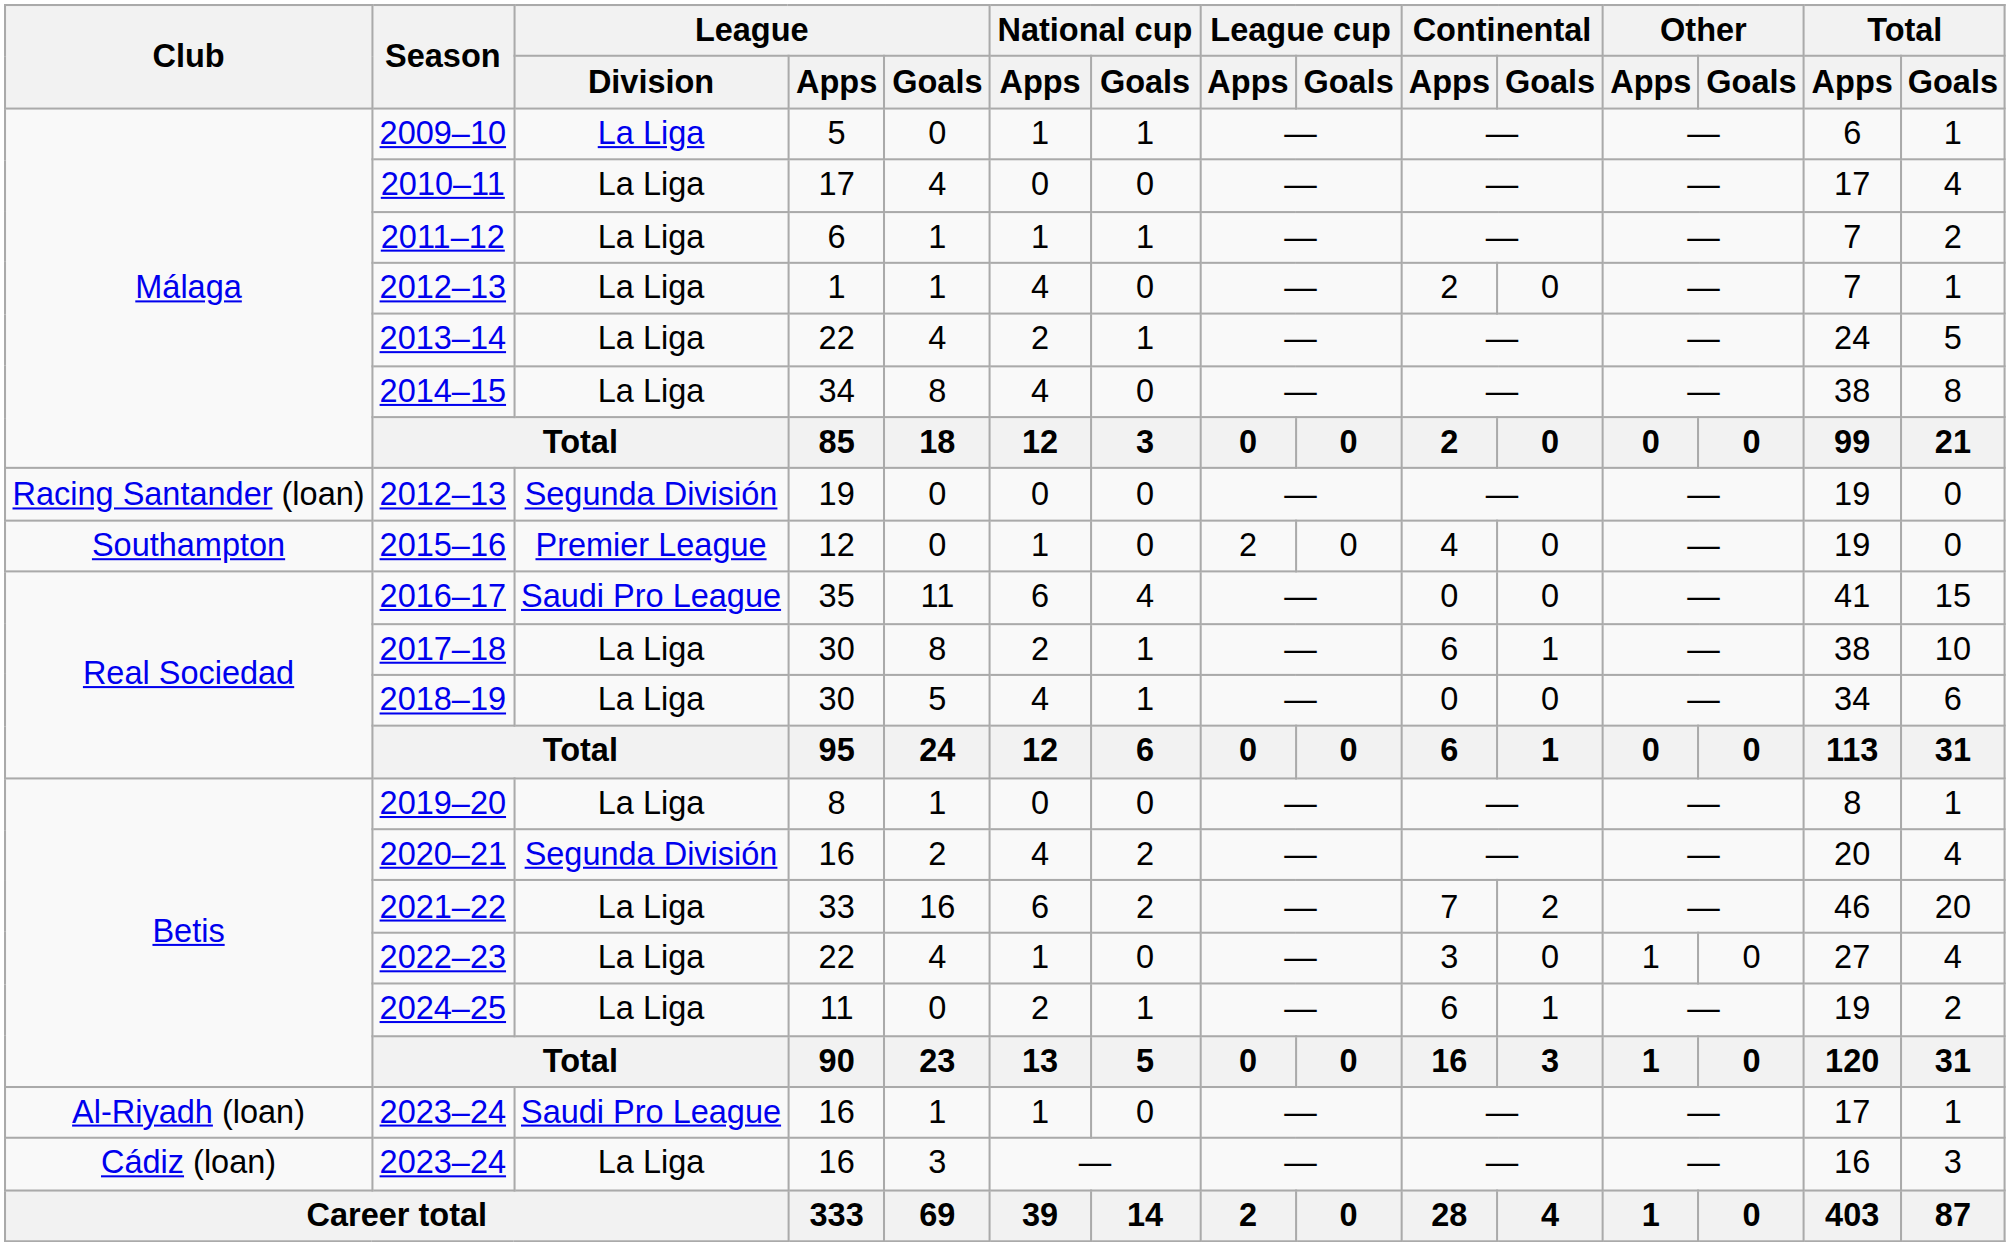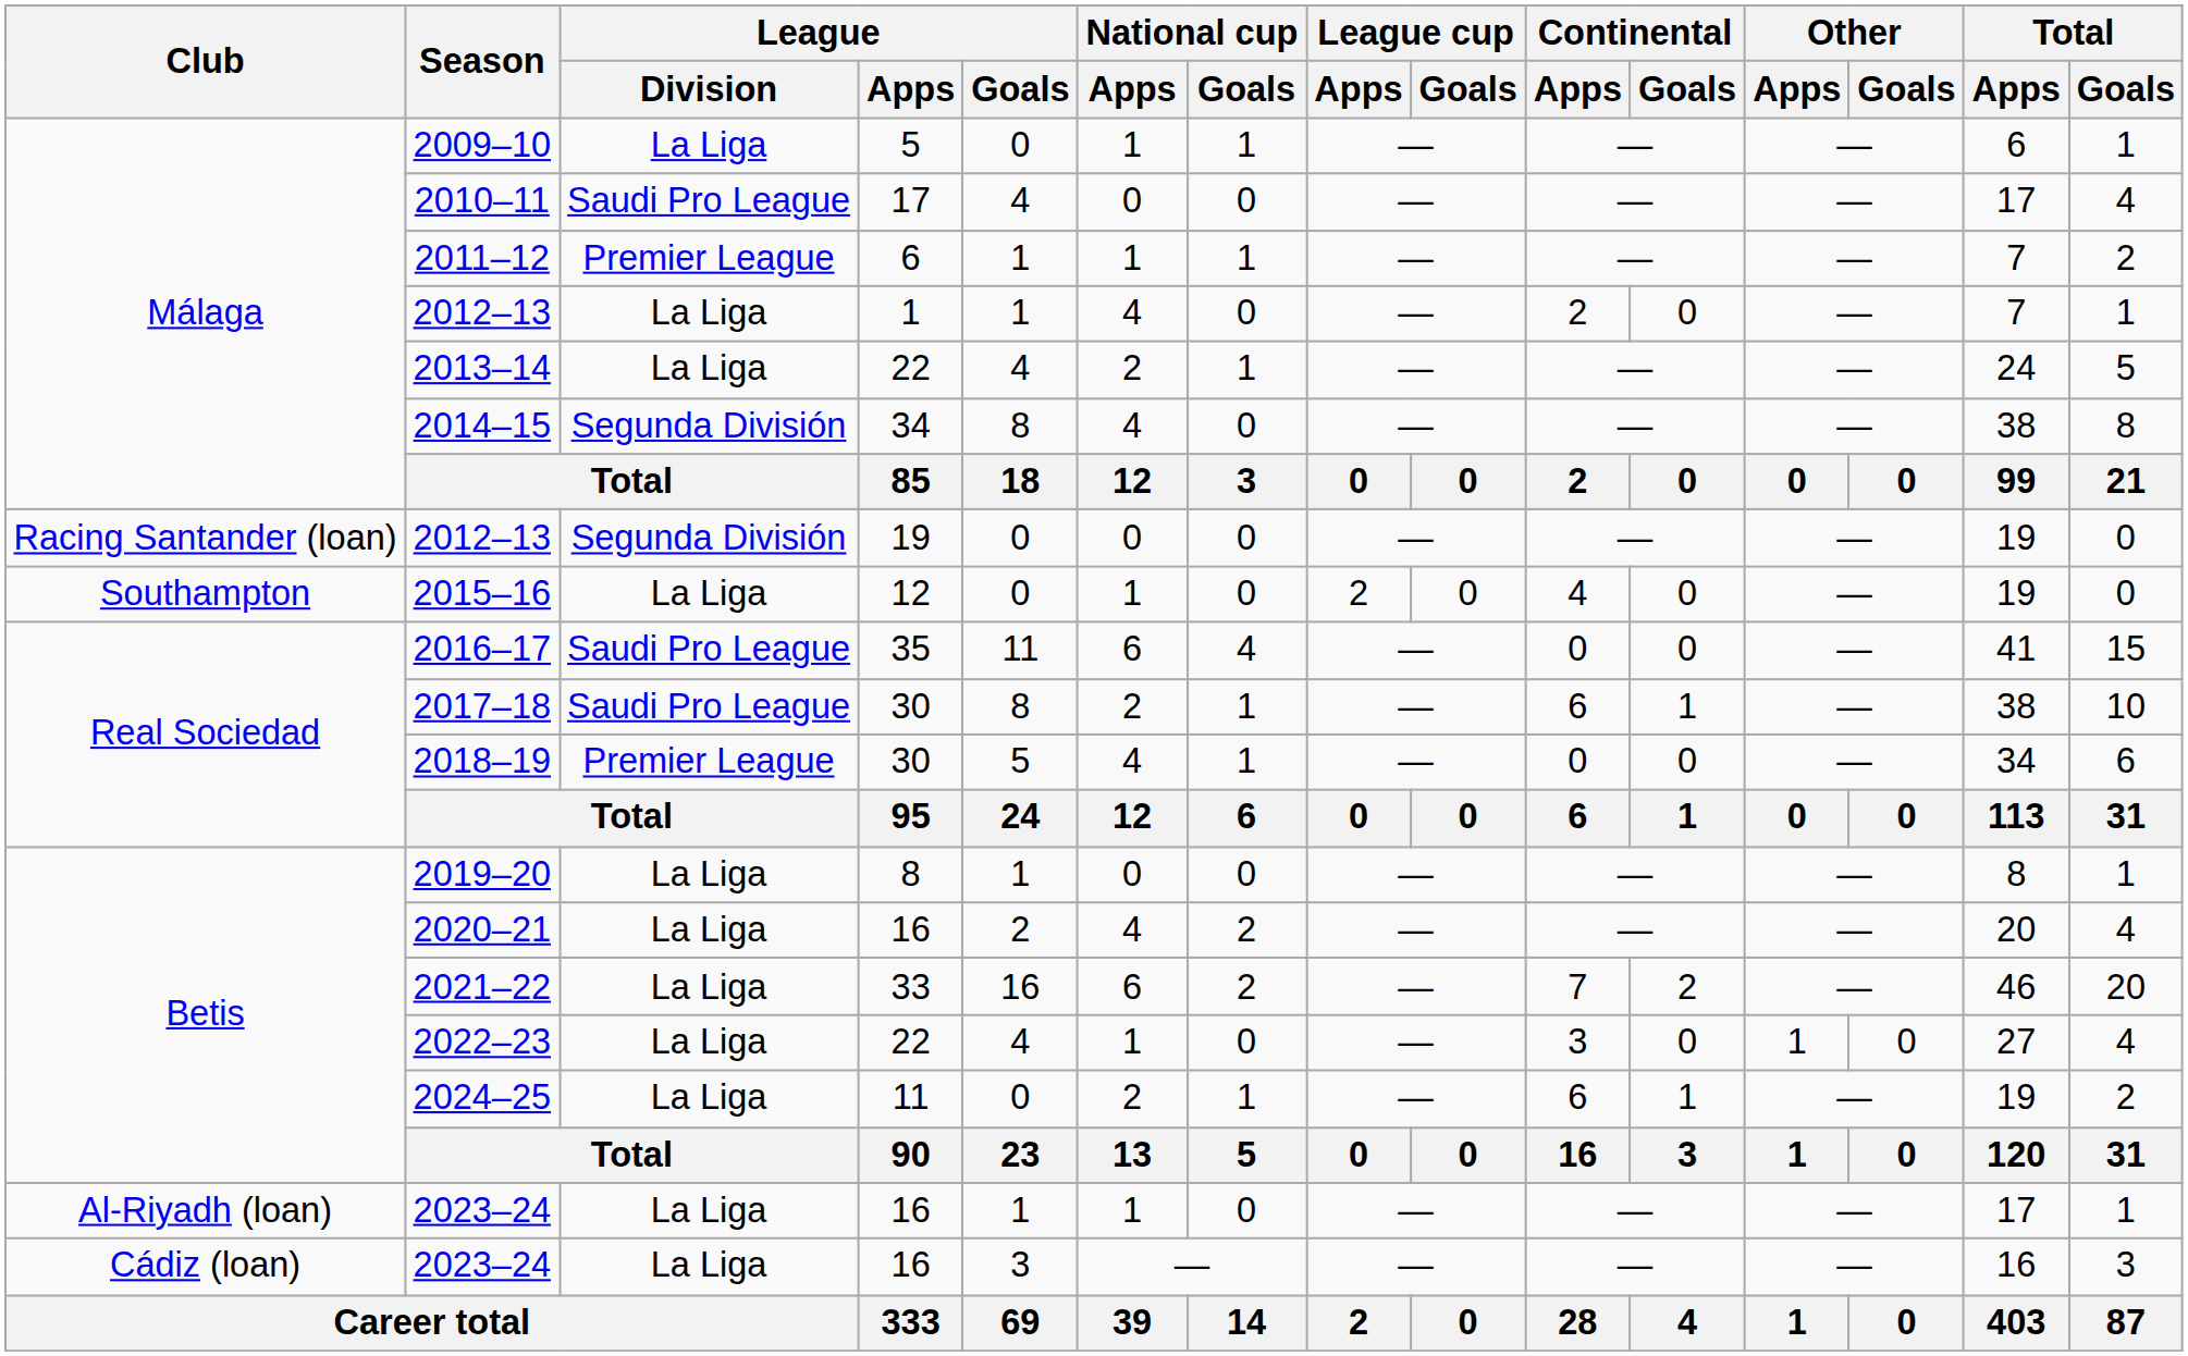 <table class="wikitable" style="text-align:center">
 <tr>
 <th rowspan="2">Club</th>
 <th rowspan="2">Season</th>
 <th colspan="3">League</th>
 <th colspan="2">National cup</th>
 <th colspan="2">League cup</th>
 <th colspan="2">Continental</th>
 <th colspan="2">Other</th>
 <th colspan="2">Total</th>
 </tr>
 <tr>
 <th>Division</th>
 <th>Apps</th>
 <th>Goals</th>
 <th>Apps</th>
 <th>Goals</th>
 <th>Apps</th>
 <th>Goals</th>
 <th>Apps</th>
 <th>Goals</th>
 <th>Apps</th>
 <th>Goals</th>
 <th>Apps</th>
 <th>Goals</th>
 </tr>
 <tr>
 <td rowspan="7"><a href='#'>Málaga</a></td>
 <td><a href='#'>2009–10</a></td>
 <td><a href='#'>La Liga</a></td>
 <td>5</td>
 <td>0</td>
 <td>1</td>
 <td>1</td>
 <td colspan="2">—</td>
 <td colspan="2">—</td>
 <td colspan="2">—</td>
 <td>6</td>
 <td>1</td>
 </tr>
 <tr>
 <td><a href='#'>2010–11</a></td>
-<td>La Liga</td>
+<td><a href='#'>Saudi Pro League</a></td>
 <td>17</td>
 <td>4</td>
 <td>0</td>
 <td>0</td>
 <td colspan="2">—</td>
 <td colspan="2">—</td>
 <td colspan="2">—</td>
 <td>17</td>
 <td>4</td>
 </tr>
 <tr>
 <td><a href='#'>2011–12</a></td>
-<td>La Liga</td>
+<td><a href='#'>Premier League</a></td>
 <td>6</td>
 <td>1</td>
 <td>1</td>
 <td>1</td>
 <td colspan="2">—</td>
 <td colspan="2">—</td>
 <td colspan="2">—</td>
 <td>7</td>
 <td>2</td>
 </tr>
 <tr>
 <td><a href='#'>2012–13</a></td>
 <td>La Liga</td>
 <td>1</td>
 <td>1</td>
 <td>4</td>
 <td>0</td>
 <td colspan="2">—</td>
 <td>2</td>
 <td>0</td>
 <td colspan="2">—</td>
 <td>7</td>
 <td>1</td>
 </tr>
 <tr>
 <td><a href='#'>2013–14</a></td>
 <td>La Liga</td>
 <td>22</td>
 <td>4</td>
 <td>2</td>
 <td>1</td>
 <td colspan="2">—</td>
 <td colspan="2">—</td>
 <td colspan="2">—</td>
 <td>24</td>
 <td>5</td>
 </tr>
 <tr>
 <td><a href='#'>2014–15</a></td>
-<td>La Liga</td>
+<td><a href='#'>Segunda División</a></td>
 <td>34</td>
 <td>8</td>
 <td>4</td>
 <td>0</td>
 <td colspan="2">—</td>
 <td colspan="2">—</td>
 <td colspan="2">—</td>
 <td>38</td>
 <td>8</td>
 </tr>
 <tr>
 <th colspan="2">Total</th>
 <th>85</th>
 <th>18</th>
 <th>12</th>
 <th>3</th>
 <th>0</th>
 <th>0</th>
 <th>2</th>
 <th>0</th>
 <th>0</th>
 <th>0</th>
 <th>99</th>
 <th>21</th>
 </tr>
 <tr>
 <td><a href='#'>Racing Santander</a> (loan)</td>
 <td><a href='#'>2012–13</a></td>
 <td><a href='#'>Segunda División</a></td>
 <td>19</td>
 <td>0</td>
 <td>0</td>
 <td>0</td>
 <td colspan="2">—</td>
 <td colspan="2">—</td>
 <td colspan="2">—</td>
 <td>19</td>
 <td>0</td>
 </tr>
 <tr>
 <td><a href='#'>Southampton</a></td>
 <td><a href='#'>2015–16</a></td>
-<td><a href='#'>Premier League</a></td>
+<td>La Liga</td>
 <td>12</td>
 <td>0</td>
 <td>1</td>
 <td>0</td>
 <td>2</td>
 <td>0</td>
 <td>4</td>
 <td>0</td>
 <td colspan="2">—</td>
 <td>19</td>
 <td>0</td>
 </tr>
 <tr>
 <td rowspan="4"><a href='#'>Real Sociedad</a></td>
 <td><a href='#'>2016–17</a></td>
 <td><a href='#'>Saudi Pro League</a></td>
 <td>35</td>
 <td>11</td>
 <td>6</td>
 <td>4</td>
 <td colspan="2">—</td>
 <td>0</td>
 <td>0</td>
 <td colspan="2">—</td>
 <td>41</td>
 <td>15</td>
 </tr>
 <tr>
 <td><a href='#'>2017–18</a></td>
-<td>La Liga</td>
+<td><a href='#'>Saudi Pro League</a></td>
 <td>30</td>
 <td>8</td>
 <td>2</td>
 <td>1</td>
 <td colspan="2">—</td>
 <td>6</td>
 <td>1</td>
 <td colspan="2">—</td>
 <td>38</td>
 <td>10</td>
 </tr>
 <tr>
 <td><a href='#'>2018–19</a></td>
-<td>La Liga</td>
+<td><a href='#'>Premier League</a></td>
 <td>30</td>
 <td>5</td>
 <td>4</td>
 <td>1</td>
 <td colspan="2">—</td>
 <td>0</td>
 <td>0</td>
 <td colspan="2">—</td>
 <td>34</td>
 <td>6</td>
 </tr>
 <tr>
 <th colspan="2">Total</th>
 <th>95</th>
 <th>24</th>
 <th>12</th>
 <th>6</th>
 <th>0</th>
 <th>0</th>
 <th>6</th>
 <th>1</th>
 <th>0</th>
 <th>0</th>
 <th>113</th>
 <th>31</th>
 </tr>
 <tr>
 <td rowspan="6"><a href='#'>Betis</a></td>
 <td><a href='#'>2019–20</a></td>
 <td>La Liga</td>
 <td>8</td>
 <td>1</td>
 <td>0</td>
 <td>0</td>
 <td colspan="2">—</td>
 <td colspan="2">—</td>
 <td colspan="2">—</td>
 <td>8</td>
 <td>1</td>
 </tr>
 <tr>
 <td><a href='#'>2020–21</a></td>
-<td><a href='#'>Segunda División</a></td>
+<td>La Liga</td>
 <td>16</td>
 <td>2</td>
 <td>4</td>
 <td>2</td>
 <td colspan="2">—</td>
 <td colspan="2">—</td>
 <td colspan="2">—</td>
 <td>20</td>
 <td>4</td>
 </tr>
 <tr>
 <td><a href='#'>2021–22</a></td>
 <td>La Liga</td>
 <td>33</td>
 <td>16</td>
 <td>6</td>
 <td>2</td>
 <td colspan="2">—</td>
 <td>7</td>
 <td>2</td>
 <td colspan="2">—</td>
 <td>46</td>
 <td>20</td>
 </tr>
 <tr>
 <td><a href='#'>2022–23</a></td>
 <td>La Liga</td>
 <td>22</td>
 <td>4</td>
 <td>1</td>
 <td>0</td>
 <td colspan="2">—</td>
 <td>3</td>
 <td>0</td>
 <td>1</td>
 <td>0</td>
 <td>27</td>
 <td>4</td>
 </tr>
 <tr>
 <td><a href='#'>2024–25</a></td>
 <td>La Liga</td>
 <td>11</td>
 <td>0</td>
 <td>2</td>
 <td>1</td>
 <td colspan="2">—</td>
 <td>6</td>
 <td>1</td>
 <td colspan="2">—</td>
 <td>19</td>
 <td>2</td>
 </tr>
 <tr>
 <th colspan="2">Total</th>
 <th>90</th>
 <th>23</th>
 <th>13</th>
 <th>5</th>
 <th>0</th>
 <th>0</th>
 <th>16</th>
 <th>3</th>
 <th>1</th>
 <th>0</th>
 <th>120</th>
 <th>31</th>
 </tr>
 <tr>
 <td><a href='#'>Al-Riyadh</a> (loan)</td>
 <td><a href='#'>2023–24</a></td>
-<td><a href='#'>Saudi Pro League</a></td>
+<td>La Liga</td>
 <td>16</td>
 <td>1</td>
 <td>1</td>
 <td>0</td>
 <td colspan="2">—</td>
 <td colspan="2">—</td>
 <td colspan="2">—</td>
 <td>17</td>
 <td>1</td>
 </tr>
 <tr>
 <td><a href='#'>Cádiz</a> (loan)</td>
 <td><a href='#'>2023–24</a></td>
 <td>La Liga</td>
 <td>16</td>
 <td>3</td>
 <td colspan="2">—</td>
 <td colspan="2">—</td>
 <td colspan="2">—</td>
 <td colspan="2">—</td>
 <td>16</td>
 <td>3</td>
 </tr>
 <tr>
 <th colspan="3">Career total</th>
 <th>333</th>
 <th>69</th>
 <th>39</th>
 <th>14</th>
 <th>2</th>
 <th>0</th>
 <th>28</th>
 <th>4</th>
 <th>1</th>
 <th>0</th>
 <th>403</th>
 <th>87</th>
 </tr>
 </table>
